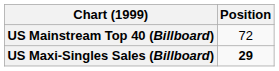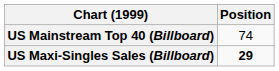 <table class="wikitable sortable plainrowheaders" style="text-align:center">
 <tr>
 <th scope="col">Chart (1999)</th>
 <th scope="col">Position</th>
 </tr>
 <tr>
 <th scope="row">US Mainstream Top 40 (<em>Billboard</em>)</th>
-<td>72</td>
+<td>74</td>
 </tr>
 <tr>
 <th scope="row">US Maxi-Singles Sales (<em>Billboard</em>)</th>
 <td><strong>29</strong></td>
 </tr>
 </table>
